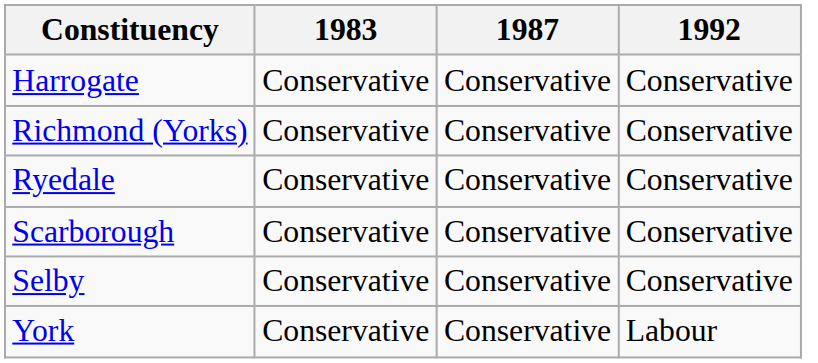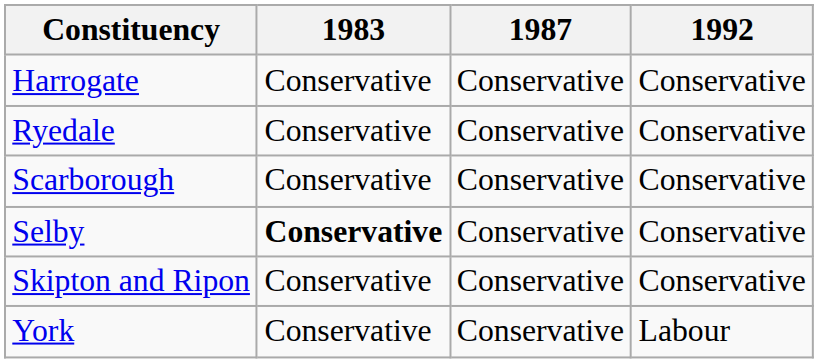 <table class="wikitable">
 <tr>
 <th>Constituency</th>
 <th>1983</th>
 <th>1987</th>
 <th>1992</th>
 </tr>
 <tr>
 <td><a href='#'>Harrogate</a></td>
-<td bgcolor=>Conservative</td>
-<td bgcolor=>Conservative</td>
-<td bgcolor=>Conservative</td>
-</tr>
-<tr>
-<td><a href='#'>Richmond (Yorks)</a></td>
 <td bgcolor=>Conservative</td>
 <td bgcolor=>Conservative</td>
 <td bgcolor=>Conservative</td>
 </tr>
 <tr>
 <td><a href='#'>Ryedale</a></td>
 <td bgcolor=>Conservative</td>
 <td bgcolor=>Conservative</td>
 <td bgcolor=>Conservative</td>
 </tr>
 <tr>
 <td><a href='#'>Scarborough</a></td>
 <td bgcolor=>Conservative</td>
 <td bgcolor=>Conservative</td>
 <td bgcolor=>Conservative</td>
 </tr>
 <tr>
 <td><a href='#'>Selby</a></td>
+<td bgcolor=><strong>Conservative</strong></td>
+<td bgcolor=>Conservative</td>
+<td bgcolor=>Conservative</td>
+</tr>
+<tr>
+<td><a href='#'>Skipton and Ripon</a></td>
 <td bgcolor=>Conservative</td>
 <td bgcolor=>Conservative</td>
 <td bgcolor=>Conservative</td>
 </tr>
 <tr>
 <td><a href='#'>York</a></td>
 <td bgcolor=>Conservative</td>
 <td bgcolor=>Conservative</td>
 <td bgcolor=>Labour</td>
 </tr>
 </table>
